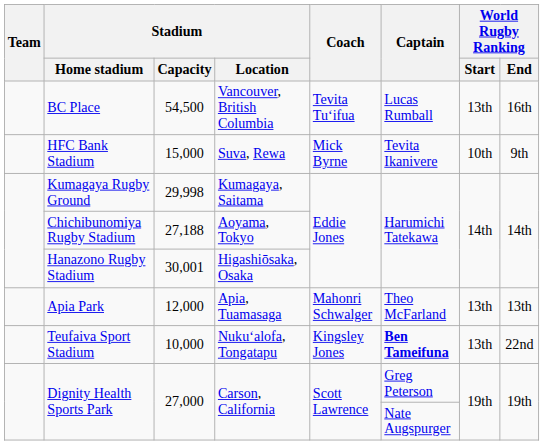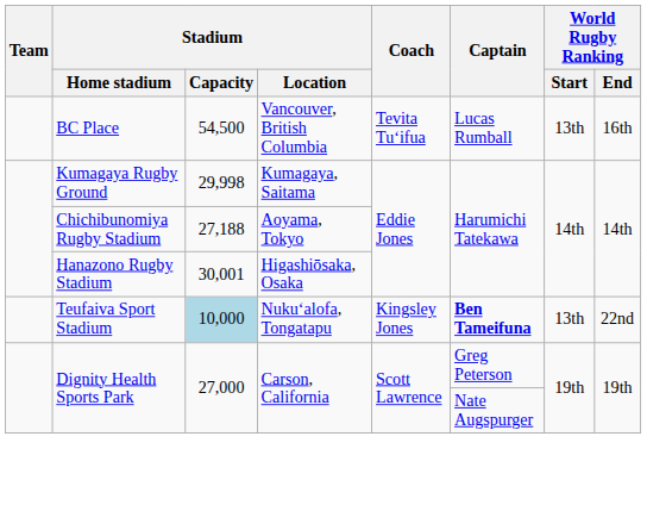 <table class="wikitable">
 <tr>
 <th rowspan="2">Team</th>
 <th colspan="3">Stadium</th>
 <th rowspan="2">Coach</th>
 <th rowspan="2">Captain</th>
 <th colspan="2"><a href='#'>World Rugby Ranking</a></th>
 </tr>
 <tr>
 <th>Home stadium</th>
 <th>Capacity</th>
 <th>Location</th>
 <th>Start</th>
 <th>End</th>
 </tr>
 <tr>
 <td></td>
 <td><a href='#'>BC Place</a></td>
 <td align=center>54,500</td>
 <td><a href='#'>Vancouver</a>, <a href='#'>British Columbia</a></td>
 <td> <a href='#'>Tevita Tuʻifua</a></td>
 <td><a href='#'>Lucas Rumball</a></td>
 <td align=center>13th</td>
 <td align=center>16th</td>
 </tr>
 <tr>
-<td></td>
-<td><a href='#'>HFC Bank Stadium</a></td>
-<td align=center>15,000</td>
-<td><a href='#'>Suva</a>, <a href='#'>Rewa</a></td>
-<td> <a href='#'>Mick Byrne</a></td>
-<td><a href='#'>Tevita Ikanivere</a></td>
-<td align=center>10th</td>
-<td align=center>9th</td>
-</tr>
-<tr>
 <td rowspan=3></td>
 <td><a href='#'>Kumagaya Rugby Ground</a></td>
 <td align=center>29,998</td>
 <td><a href='#'>Kumagaya</a>, <a href='#'>Saitama</a></td>
 <td rowspan=3> <a href='#'>Eddie Jones</a></td>
 <td rowspan=3><a href='#'>Harumichi Tatekawa</a></td>
 <td rowspan=3 align=center>14th</td>
 <td rowspan=3 align=center>14th</td>
 </tr>
 <tr>
 <td><a href='#'>Chichibunomiya Rugby Stadium</a></td>
 <td align=center>27,188</td>
 <td><a href='#'>Aoyama</a>, <a href='#'>Tokyo</a> </td>
 </tr>
 <tr>
 <td><a href='#'>Hanazono Rugby Stadium</a></td>
 <td align=center>30,001</td>
 <td><a href='#'>Higashiōsaka</a>, <a href='#'>Osaka</a> </td>
 </tr>
 <tr>
 <td></td>
-<td><a href='#'>Apia Park</a></td>
-<td align=center>12,000</td>
-<td><a href='#'>Apia</a>, <a href='#'>Tuamasaga</a></td>
-<td> <a href='#'>Mahonri Schwalger</a></td>
-<td><a href='#'>Theo McFarland</a></td>
-<td align=center>13th</td>
-<td align=center>13th</td>
-</tr>
-<tr>
-<td></td>
 <td><a href='#'>Teufaiva Sport Stadium</a></td>
-<td align=center>10,000</td>
+<td align=center style="background: lightblue;">10,000</td>
 <td><a href='#'>Nukuʻalofa</a>, <a href='#'>Tongatapu</a></td>
 <td> <a href='#'>Kingsley Jones</a></td>
 <td><strong><a href='#'>Ben Tameifuna</a></strong></td>
 <td align=center>13th</td>
 <td align=center>22nd</td>
 </tr>
 <tr>
 <td rowspan=2></td>
 <td rowspan=2><a href='#'>Dignity Health Sports Park</a></td>
 <td rowspan=2 align=center>27,000</td>
 <td rowspan=2><a href='#'>Carson</a>, <a href='#'>California</a></td>
 <td rowspan=2> <a href='#'>Scott Lawrence</a></td>
 <td><a href='#'>Greg Peterson</a></td>
 <td rowspan=2 align=center>19th</td>
 <td rowspan=2 align=center>19th</td>
 </tr>
 <tr>
 <td><a href='#'>Nate Augspurger</a></td>
 </tr>
 </table>
